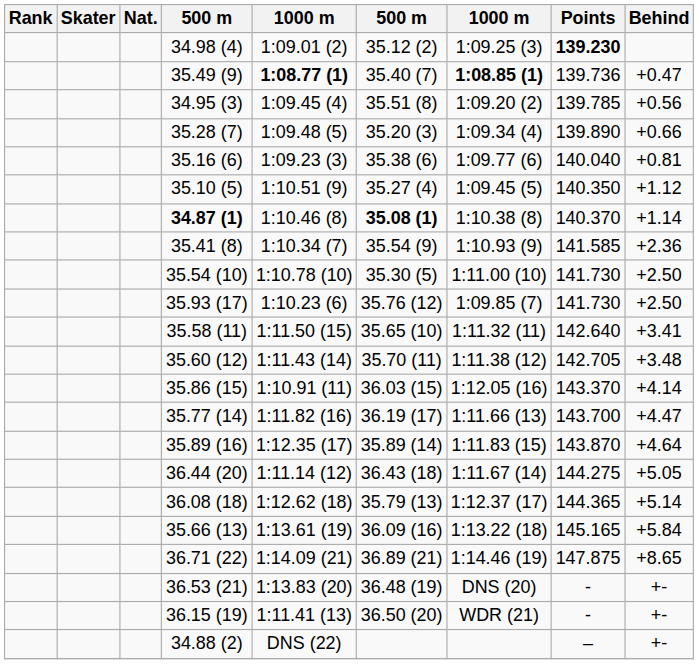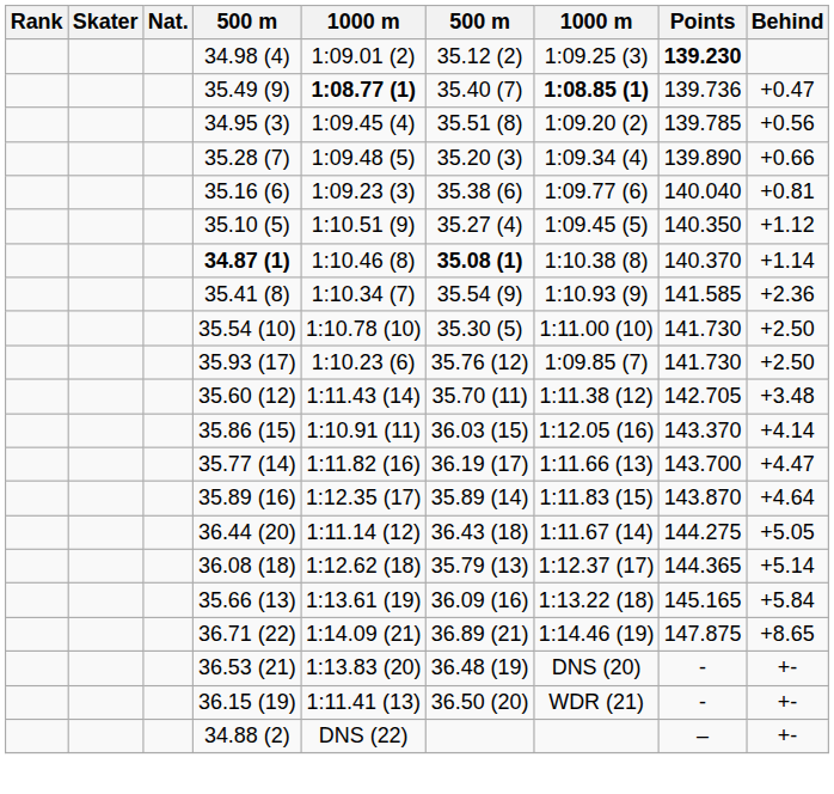 <table class="wikitable sortable" border="1" style="text-align:center">
 <tr align=center>
 <th>Rank</th>
 <th>Skater</th>
 <th>Nat.</th>
 <th>500 m</th>
 <th>1000 m</th>
 <th>500 m</th>
 <th>1000 m</th>
 <th>Points</th>
 <th>Behind</th>
 </tr>
 <tr>
 <td></td>
 <td align=left></td>
 <td></td>
 <td>34.98 (4)</td>
 <td>1:09.01 (2)</td>
 <td>35.12 (2)</td>
 <td>1:09.25 (3)</td>
 <td><strong>139.230</strong></td>
 <td></td>
 </tr>
 <tr>
 <td></td>
 <td align=left></td>
 <td></td>
 <td>35.49 (9)</td>
 <td><strong>1:08.77 (1)</strong></td>
 <td>35.40 (7)</td>
 <td><strong>1:08.85 (1)</strong></td>
 <td>139.736</td>
 <td>+0.47</td>
 </tr>
 <tr>
 <td></td>
 <td align=left></td>
 <td></td>
 <td>34.95 (3)</td>
 <td>1:09.45 (4)</td>
 <td>35.51 (8)</td>
 <td>1:09.20 (2)</td>
 <td>139.785</td>
 <td>+0.56</td>
 </tr>
 <tr>
 <td></td>
 <td align=left></td>
 <td></td>
 <td>35.28 (7)</td>
 <td>1:09.48 (5)</td>
 <td>35.20 (3)</td>
 <td>1:09.34 (4)</td>
 <td>139.890</td>
 <td>+0.66</td>
 </tr>
 <tr>
 <td></td>
 <td align=left></td>
 <td></td>
 <td>35.16 (6)</td>
 <td>1:09.23 (3)</td>
 <td>35.38 (6)</td>
 <td>1:09.77 (6)</td>
 <td>140.040</td>
 <td>+0.81</td>
 </tr>
 <tr>
 <td></td>
 <td align=left></td>
 <td></td>
 <td>35.10 (5)</td>
 <td>1:10.51 (9)</td>
 <td>35.27 (4)</td>
 <td>1:09.45 (5)</td>
 <td>140.350</td>
 <td>+1.12</td>
 </tr>
 <tr>
 <td></td>
 <td align=left></td>
 <td></td>
 <td><strong>34.87 (1)</strong></td>
 <td>1:10.46 (8)</td>
 <td><strong>35.08 (1)</strong></td>
 <td>1:10.38 (8)</td>
 <td>140.370</td>
 <td>+1.14</td>
 </tr>
 <tr>
 <td></td>
 <td align=left></td>
 <td></td>
 <td>35.41 (8)</td>
 <td>1:10.34 (7)</td>
 <td>35.54 (9)</td>
 <td>1:10.93 (9)</td>
 <td>141.585</td>
 <td>+2.36</td>
 </tr>
 <tr>
 <td></td>
 <td align=left></td>
 <td></td>
 <td>35.54 (10)</td>
 <td>1:10.78 (10)</td>
 <td>35.30 (5)</td>
 <td>1:11.00 (10)</td>
 <td>141.730</td>
 <td>+2.50</td>
 </tr>
 <tr>
 <td></td>
 <td align=left></td>
 <td></td>
 <td>35.93 (17)</td>
 <td>1:10.23 (6)</td>
 <td>35.76 (12)</td>
 <td>1:09.85 (7)</td>
 <td>141.730</td>
 <td>+2.50</td>
 </tr>
 <tr>
 <td></td>
 <td align=left></td>
 <td></td>
-<td>35.58 (11)</td>
-<td>1:11.50 (15)</td>
-<td>35.65 (10)</td>
-<td>1:11.32 (11)</td>
-<td>142.640</td>
-<td>+3.41</td>
-</tr>
-<tr>
-<td></td>
-<td align=left></td>
-<td></td>
 <td>35.60 (12)</td>
 <td>1:11.43 (14)</td>
 <td>35.70 (11)</td>
 <td>1:11.38 (12)</td>
 <td>142.705</td>
 <td>+3.48</td>
 </tr>
 <tr>
 <td></td>
 <td align=left></td>
 <td></td>
 <td>35.86 (15)</td>
 <td>1:10.91 (11)</td>
 <td>36.03 (15)</td>
 <td>1:12.05 (16)</td>
 <td>143.370</td>
 <td>+4.14</td>
 </tr>
 <tr>
 <td></td>
 <td align=left></td>
 <td></td>
 <td>35.77 (14)</td>
 <td>1:11.82 (16)</td>
 <td>36.19 (17)</td>
 <td>1:11.66 (13)</td>
 <td>143.700</td>
 <td>+4.47</td>
 </tr>
 <tr>
 <td></td>
 <td align=left></td>
 <td></td>
 <td>35.89 (16)</td>
 <td>1:12.35 (17)</td>
 <td>35.89 (14)</td>
 <td>1:11.83 (15)</td>
 <td>143.870</td>
 <td>+4.64</td>
 </tr>
 <tr>
 <td></td>
 <td align=left></td>
 <td></td>
 <td>36.44 (20)</td>
 <td>1:11.14 (12)</td>
 <td>36.43 (18)</td>
 <td>1:11.67 (14)</td>
 <td>144.275</td>
 <td>+5.05</td>
 </tr>
 <tr>
 <td></td>
 <td align=left></td>
 <td></td>
 <td>36.08 (18)</td>
 <td>1:12.62 (18)</td>
 <td>35.79 (13)</td>
 <td>1:12.37 (17)</td>
 <td>144.365</td>
 <td>+5.14</td>
 </tr>
 <tr>
 <td></td>
 <td align=left></td>
 <td></td>
 <td>35.66 (13)</td>
 <td>1:13.61 (19)</td>
 <td>36.09 (16)</td>
 <td>1:13.22 (18)</td>
 <td>145.165</td>
 <td>+5.84</td>
 </tr>
 <tr>
 <td></td>
 <td align=left></td>
 <td></td>
 <td>36.71 (22)</td>
 <td>1:14.09 (21)</td>
 <td>36.89 (21)</td>
 <td>1:14.46 (19)</td>
 <td>147.875</td>
 <td>+8.65</td>
 </tr>
 <tr>
 <td></td>
 <td align=left></td>
 <td></td>
 <td>36.53 (21)</td>
 <td>1:13.83 (20)</td>
 <td>36.48 (19)</td>
 <td>DNS (20)</td>
 <td>-</td>
 <td>+-</td>
 </tr>
 <tr>
 <td></td>
 <td align=left></td>
 <td></td>
 <td>36.15 (19)</td>
 <td>1:11.41 (13)</td>
 <td>36.50 (20)</td>
 <td>WDR (21)</td>
 <td>-</td>
 <td>+-</td>
 </tr>
 <tr>
 <td></td>
 <td align=left></td>
 <td></td>
 <td>34.88 (2)</td>
 <td>DNS (22)</td>
 <td></td>
 <td></td>
 <td>–</td>
 <td>+-</td>
 </tr>
 <tr>
 </tr>
 </table>
